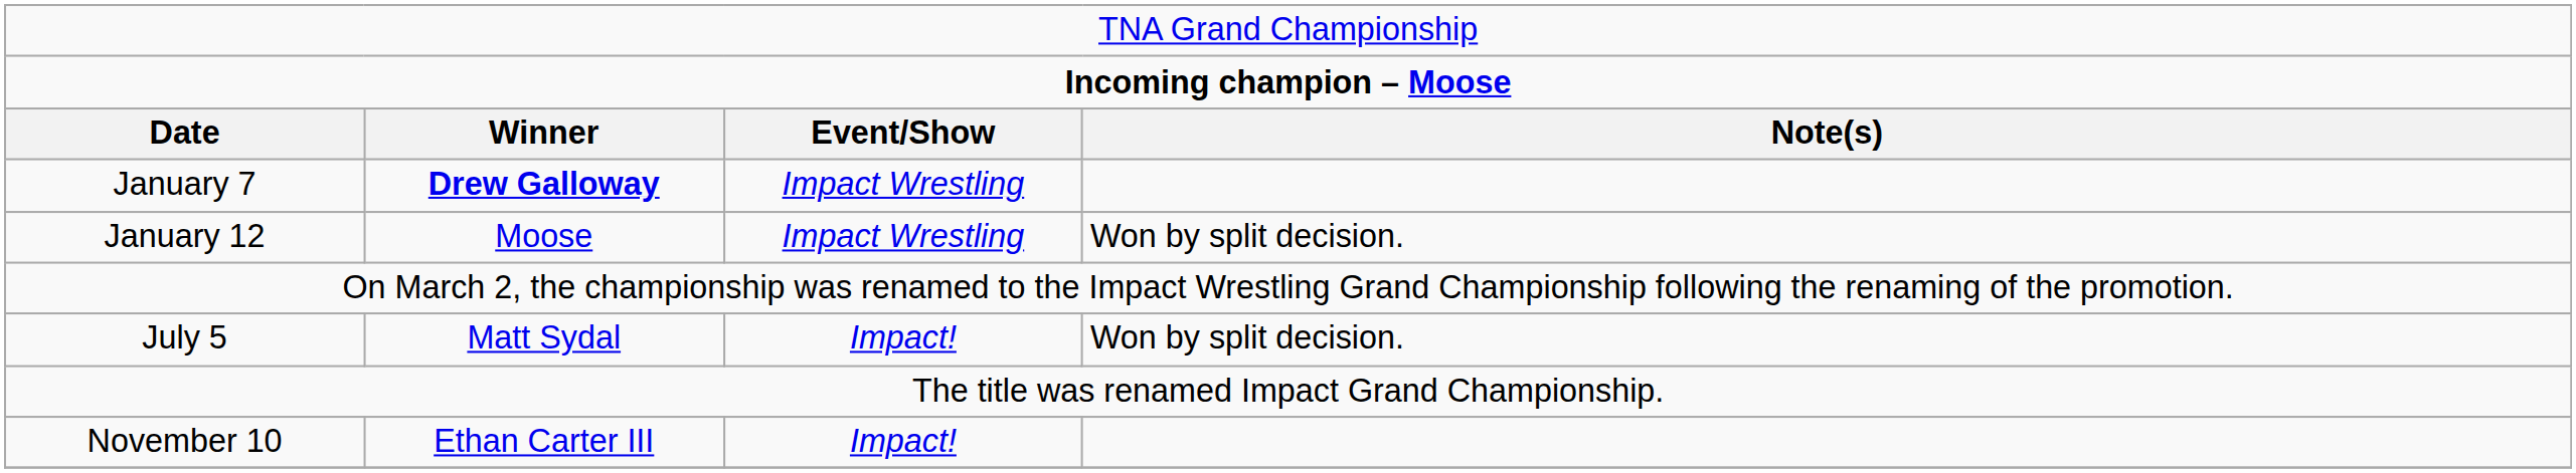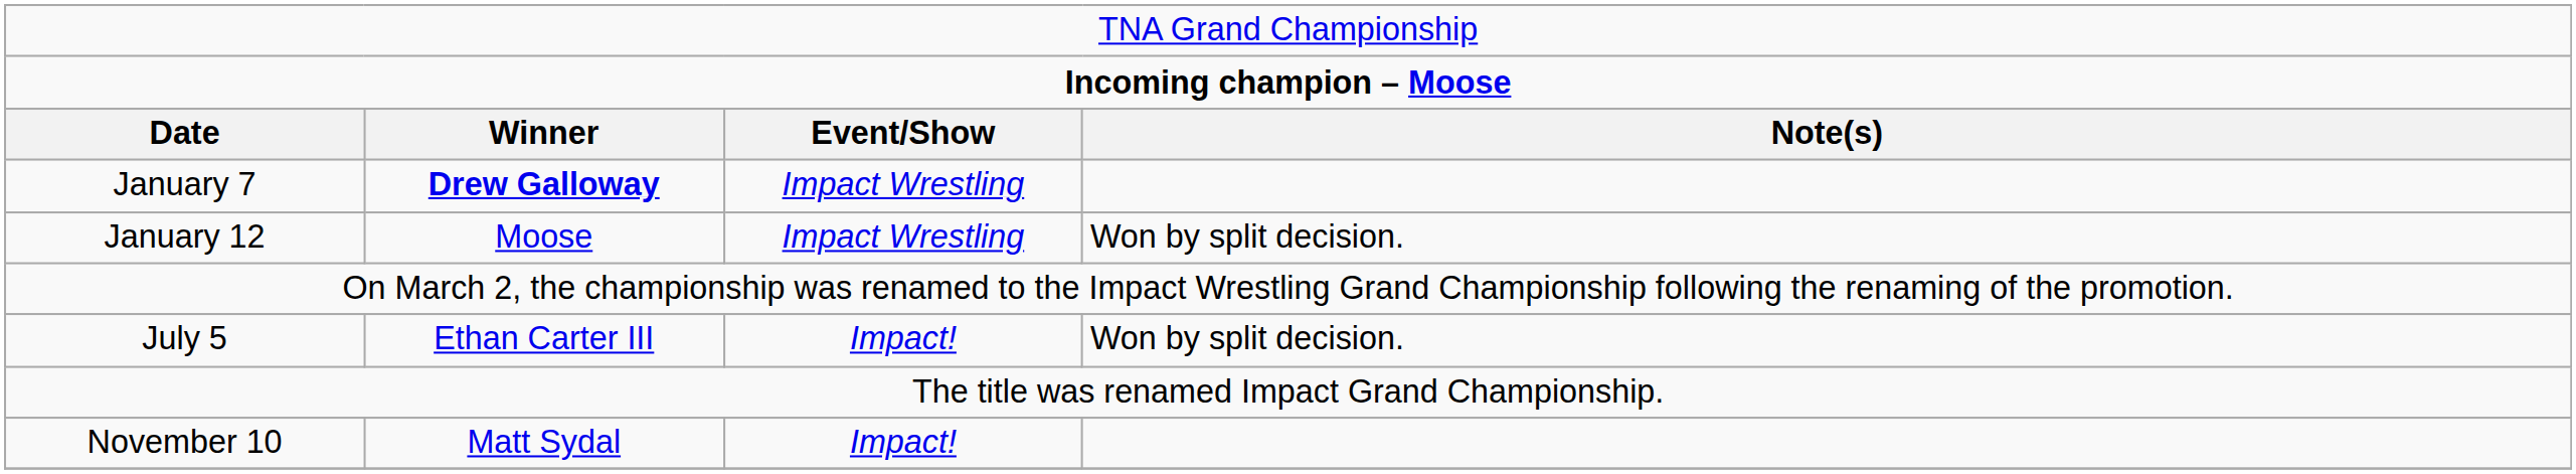 <table class="wikitable" style="text-align:center; width:100%;">
 <tr>
 <td colspan="5"><a href='#'>TNA Grand Championship</a></td>
 </tr>
 <tr>
 <td colspan="5"><strong>Incoming champion – <a href='#'>Moose</a></strong></td>
 </tr>
 <tr>
 <th width=14%>Date</th>
 <th width=14%>Winner</th>
 <th width=14%>Event/Show</th>
 <th width=58%>Note(s)</th>
 </tr>
 <tr>
 <td>January 7<br></td>
 <td><strong><a href='#'>Drew Galloway</a></strong></td>
 <td><em><a href='#'>Impact Wrestling</a></em></td>
 <td></td>
 </tr>
 <tr>
 <td>January 12<br></td>
 <td><a href='#'>Moose</a></td>
 <td><em><a href='#'>Impact Wrestling</a></em></td>
 <td align=left>Won by split decision.</td>
 </tr>
 <tr>
 <td colspan=5>On March 2, the championship was renamed to the Impact Wrestling Grand Championship following the renaming of the promotion.</td>
 </tr>
 <tr>
 <td>July 5<br></td>
-<td><a href='#'>Matt Sydal</a></td>
+<td><a href='#'>Ethan Carter III</a></td>
 <td><em><a href='#'>Impact!</a></em></td>
 <td align=left>Won by split decision.</td>
 </tr>
 <tr>
 <td colspan=5>The title was renamed Impact Grand Championship.</td>
 </tr>
 <tr>
 <td>November 10<br></td>
-<td><a href='#'>Ethan Carter III</a></td>
+<td><a href='#'>Matt Sydal</a></td>
 <td><em><a href='#'>Impact!</a></em></td>
 <td></td>
 </tr>
 <tr>
 </tr>
 </table>
